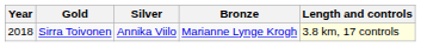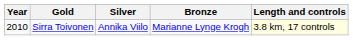 <table class="wikitable">
 <tr>
 <th>Year</th>
 <th>Gold</th>
 <th>Silver</th>
 <th>Bronze</th>
 <th>Length and controls</th>
 </tr>
 <tr>
-<td>2018</td>
+<td>2010</td>
 <td> <a href='#'>Sirra Toivonen</a></td>
 <td> <a href='#'>Annika Viilo</a></td>
 <td> <a href='#'>Marianne Lynge Krogh</a></td>
 <td style="background: lightyellow;">3.8 km, 17 controls</td>
 </tr>
 </table>
